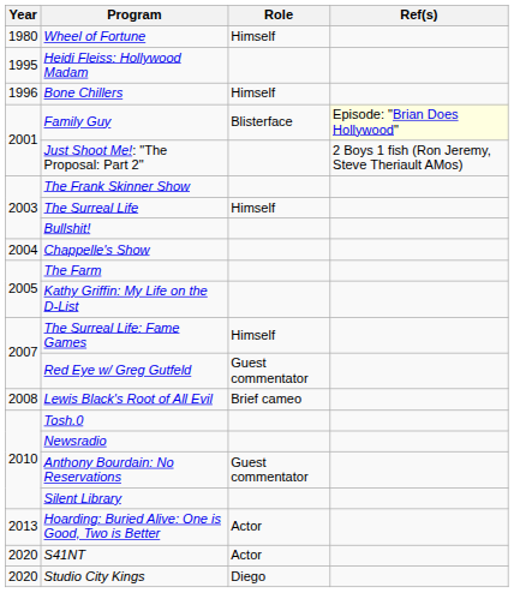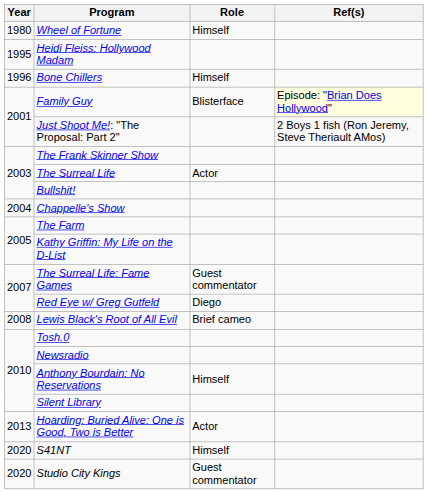 <table class="wikitable">
 <tr>
 <th>Year</th>
 <th>Program</th>
 <th>Role</th>
 <th>Ref(s)</th>
 </tr>
 <tr>
 <td>1980</td>
 <td><em><a href='#'>Wheel of Fortune</a></em></td>
 <td>Himself</td>
 <td></td>
 </tr>
 <tr>
 <td>1995</td>
 <td><em><a href='#'>Heidi Fleiss: Hollywood Madam</a></em></td>
 <td></td>
 <td></td>
 </tr>
 <tr>
 <td>1996</td>
 <td><em><a href='#'>Bone Chillers</a></em></td>
 <td>Himself</td>
 <td></td>
 </tr>
 <tr>
 <td rowspan="2">2001</td>
 <td><em><a href='#'>Family Guy</a></em></td>
 <td>Blisterface</td>
 <td style="background: lightyellow;">Episode: "<a href='#'>Brian Does Hollywood</a>"</td>
 </tr>
 <tr>
 <td><em><a href='#'>Just Shoot Me!</a></em>: "The Proposal: Part 2"</td>
 <td></td>
 <td>2 Boys 1 fish  (Ron Jeremy, Steve Theriault AMos)</td>
 </tr>
 <tr>
 <td rowspan="3">2003</td>
 <td><em><a href='#'>The Frank Skinner Show</a></em></td>
 <td></td>
 <td></td>
 </tr>
 <tr>
 <td><em><a href='#'>The Surreal Life</a></em></td>
-<td>Himself</td>
+<td>Actor</td>
 <td></td>
 </tr>
 <tr>
 <td><em><a href='#'>Bullshit!</a></em></td>
 <td></td>
 <td></td>
 </tr>
 <tr>
 <td>2004</td>
 <td><em><a href='#'>Chappelle's Show</a></em></td>
 <td></td>
 <td></td>
 </tr>
 <tr>
 <td rowspan="2">2005</td>
 <td><em><a href='#'>The Farm</a></em></td>
 <td></td>
 <td></td>
 </tr>
 <tr>
 <td><em><a href='#'>Kathy Griffin: My Life on the D-List</a></em></td>
 <td></td>
 <td></td>
 </tr>
 <tr>
 <td rowspan="2">2007</td>
 <td><em><a href='#'>The Surreal Life: Fame Games</a></em></td>
-<td>Himself</td>
+<td>Guest commentator</td>
 <td></td>
 </tr>
 <tr>
 <td><em><a href='#'>Red Eye w/ Greg Gutfeld</a></em></td>
-<td>Guest commentator</td>
+<td>Diego</td>
 <td></td>
 </tr>
 <tr>
 <td>2008</td>
 <td><em><a href='#'>Lewis Black's Root of All Evil</a></em></td>
 <td>Brief cameo</td>
 <td></td>
 </tr>
 <tr>
 <td rowspan="4">2010</td>
 <td><em><a href='#'>Tosh.0</a></em></td>
 <td></td>
 <td></td>
 </tr>
 <tr>
 <td><em><a href='#'>Newsradio</a></em></td>
 <td></td>
 <td></td>
 </tr>
 <tr>
 <td><em><a href='#'>Anthony Bourdain: No Reservations</a></em></td>
-<td>Guest commentator</td>
+<td>Himself</td>
 <td></td>
 </tr>
 <tr>
 <td><em><a href='#'>Silent Library</a></em></td>
 <td></td>
 <td></td>
 </tr>
 <tr>
 <td>2013</td>
 <td><em><a href='#'>Hoarding: Buried Alive: One is Good, Two is Better</a></em></td>
 <td>Actor</td>
 <td></td>
 </tr>
 <tr>
 <td>2020</td>
 <td><em>S41NT</em></td>
-<td>Actor</td>
+<td>Himself</td>
 <td></td>
 </tr>
 <tr>
 <td>2020</td>
 <td><em>Studio City Kings</em></td>
-<td>Diego</td>
+<td>Guest commentator</td>
 <td></td>
 </tr>
 </table>
